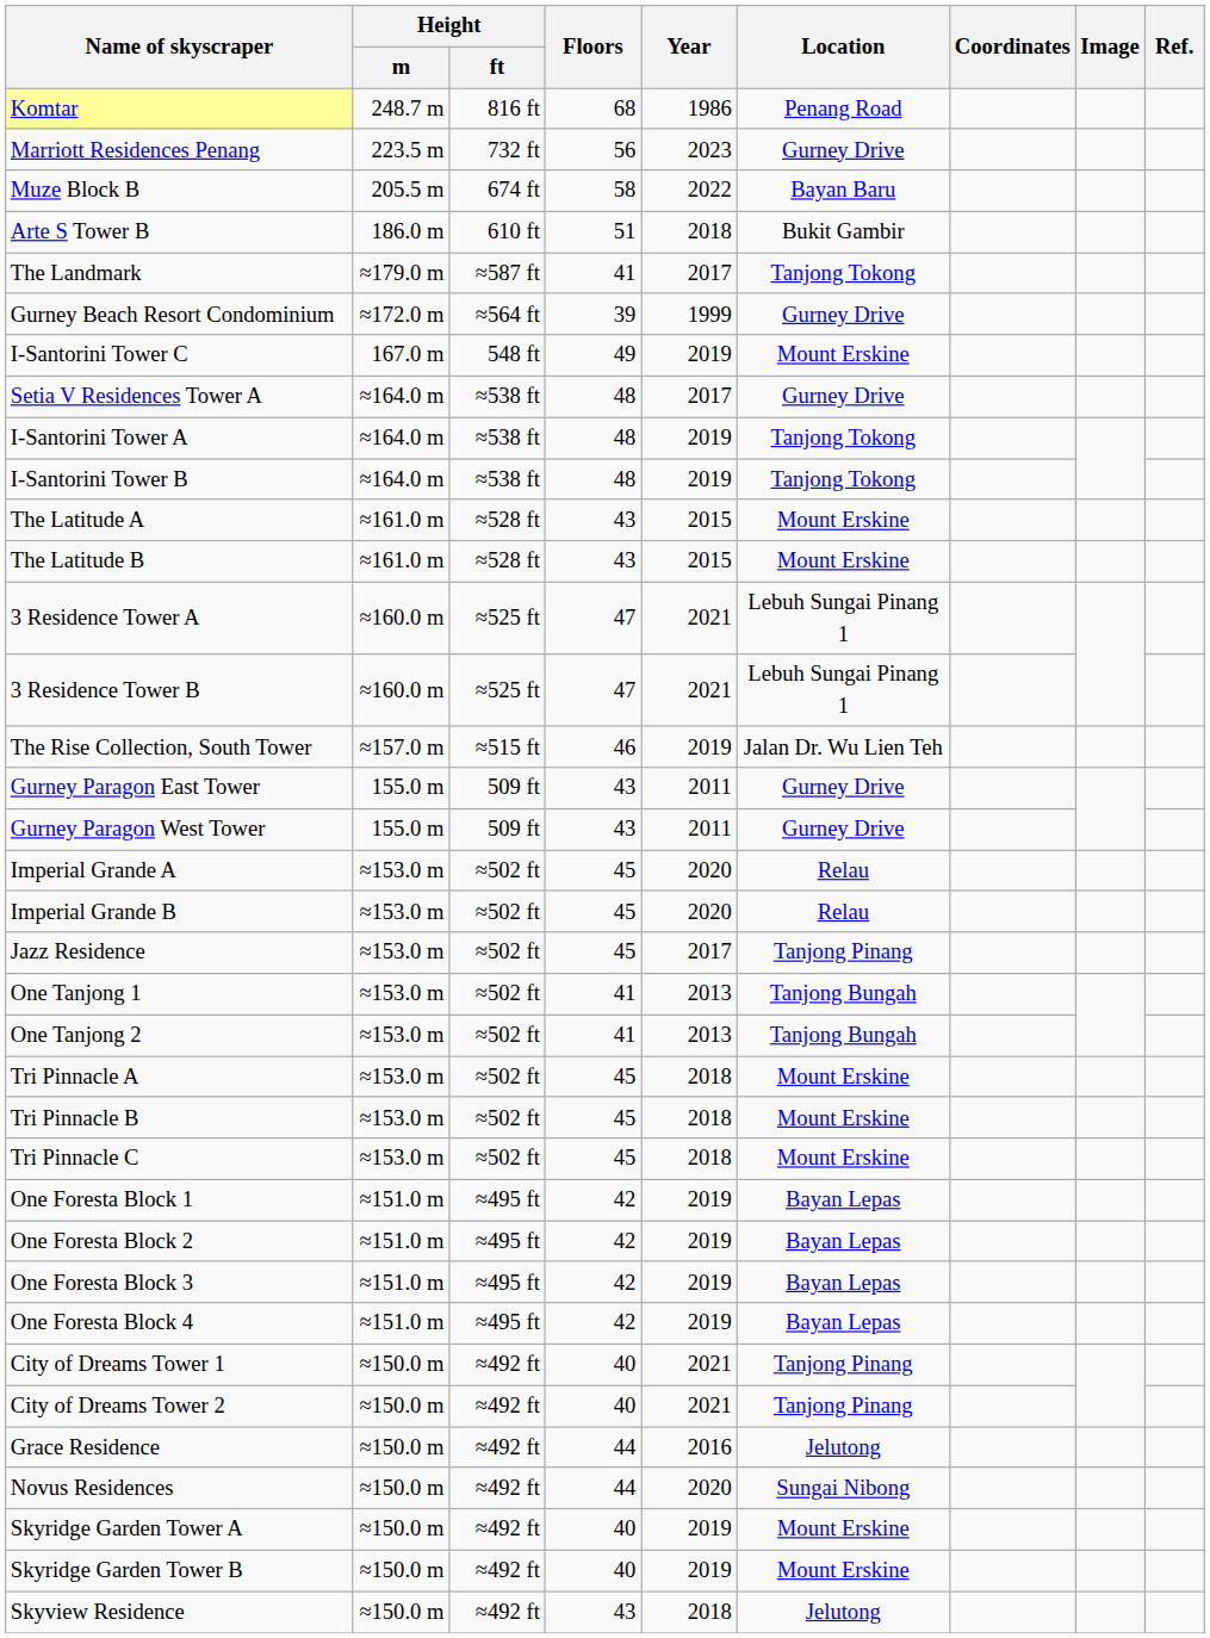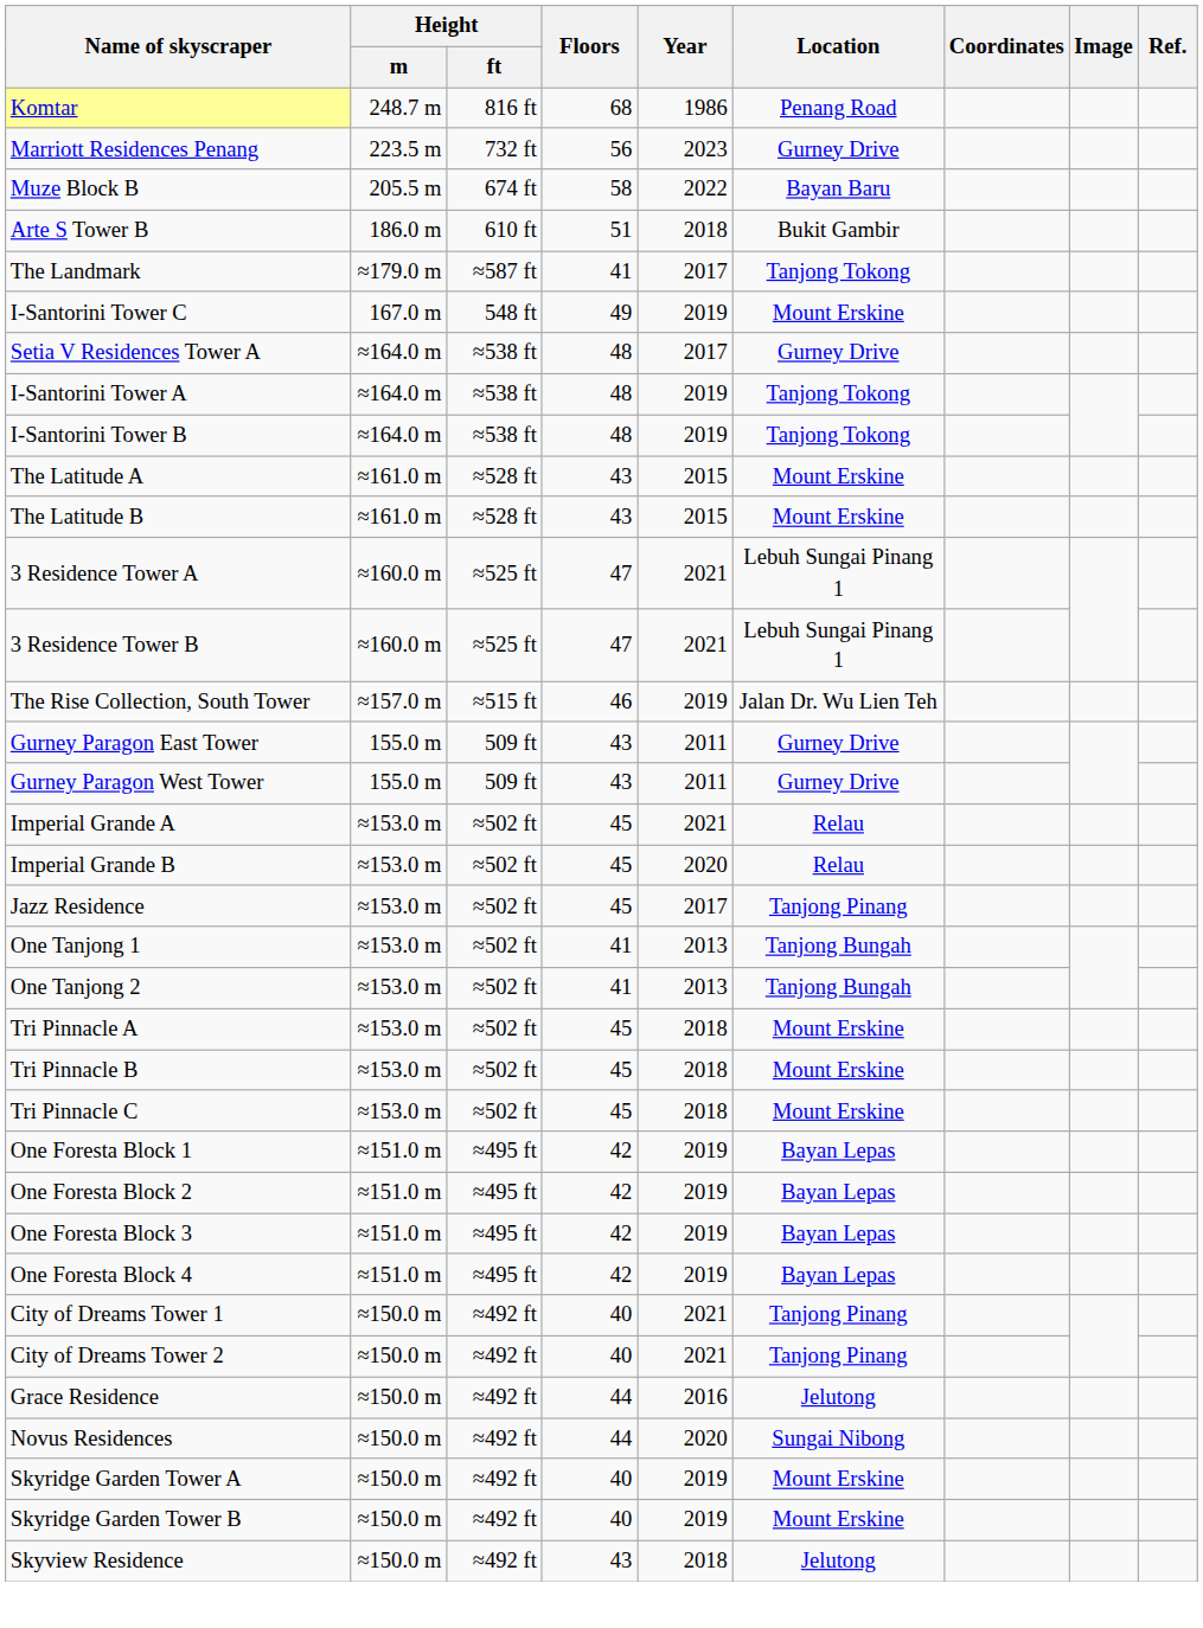 <table class="wikitable sortable" style="line-height:1.4em; font-size:100% ">
 <tr>
 <th rowspan="2" style="width:29%">Name of skyscraper</th>
 <th colspan="2">Height</th>
 <th rowspan="2" style="width:8%">Floors</th>
 <th rowspan="2" style="width:8%">Year</th>
 <th rowspan="2">Location</th>
 <th rowspan="2">Coordinates</th>
 <th rowspan="2">Image</th>
 <th rowspan="2" style="width:5%" class="unsortable">Ref.</th>
 </tr>
 <tr>
 <th style="width:8%">m</th>
 <th style="width:8%">ft</th>
 </tr>
 <tr>
 <td style="background-color:#ffff99"><a href='#'>Komtar</a></td>
 <td style="text-align:right;">248.7 m</td>
 <td style="text-align:right;">816 ft</td>
 <td style="text-align:right;">68</td>
 <td style="text-align:right;">1986</td>
 <td style="text-align:center;"><a href='#'>Penang Road</a></td>
 <td style="text-align:center;"></td>
 <td></td>
 <td></td>
 </tr>
 <tr>
 <td><a href='#'>Marriott Residences Penang</a></td>
 <td style="text-align:right;">223.5 m</td>
 <td style="text-align:right;">732 ft</td>
 <td style="text-align:right;">56</td>
 <td style="text-align:right;">2023</td>
 <td style="text-align:center;"><a href='#'>Gurney Drive</a></td>
 <td style="text-align:center;"></td>
 <td></td>
 <td></td>
 </tr>
 <tr>
 <td><a href='#'>Muze</a> Block B</td>
 <td style="text-align:right;">205.5 m</td>
 <td style="text-align:right;">674 ft</td>
 <td style="text-align:right;">58</td>
 <td style="text-align:right;">2022</td>
 <td style="text-align:center;"><a href='#'>Bayan Baru</a></td>
 <td style="text-align:center;"></td>
 <td></td>
 <td></td>
 </tr>
 <tr>
 <td><a href='#'>Arte S</a> Tower B</td>
 <td style="text-align:right;">186.0 m</td>
 <td style="text-align:right;">610 ft</td>
 <td style="text-align:right;">51</td>
 <td style="text-align:right;">2018</td>
 <td style="text-align:center;">Bukit Gambir</td>
 <td style="text-align:center;"></td>
 <td></td>
 <td></td>
 </tr>
 <tr>
 <td>The Landmark</td>
 <td style="text-align:right;">≈179.0 m</td>
 <td style="text-align:right;">≈587 ft</td>
 <td style="text-align:right;">41</td>
 <td style="text-align:right;">2017</td>
 <td style="text-align:center;"><a href='#'>Tanjong Tokong</a></td>
-<td style="text-align:center;"></td>
-<td></td>
-<td></td>
-</tr>
-<tr>
-<td>Gurney Beach Resort Condominium</td>
-<td style="text-align:right;">≈172.0 m</td>
-<td style="text-align:right;">≈564 ft</td>
-<td style="text-align:right;">39</td>
-<td style="text-align:right;">1999</td>
-<td style="text-align:center;"><a href='#'>Gurney Drive</a></td>
 <td style="text-align:center;"></td>
 <td></td>
 <td></td>
 </tr>
 <tr>
 <td>I-Santorini Tower C</td>
 <td style="text-align:right;">167.0 m</td>
 <td style="text-align:right;">548 ft</td>
 <td style="text-align:right;">49</td>
 <td style="text-align:right;">2019</td>
 <td style="text-align:center;"><a href='#'>Mount Erskine</a></td>
 <td style="text-align:center;"></td>
 <td></td>
 <td></td>
 </tr>
 <tr>
 <td><a href='#'>Setia V Residences</a> Tower A</td>
 <td style="text-align:right;">≈164.0 m</td>
 <td style="text-align:right;">≈538 ft</td>
 <td style="text-align:right;">48</td>
 <td style="text-align:right;">2017</td>
 <td style="text-align:center;"><a href='#'>Gurney Drive</a></td>
 <td style="text-align:center;"></td>
 <td></td>
 <td></td>
 </tr>
 <tr>
 <td>I-Santorini Tower A</td>
 <td style="text-align:right;">≈164.0 m</td>
 <td style="text-align:right;">≈538 ft</td>
 <td style="text-align:right;">48</td>
 <td style="text-align:right;">2019</td>
 <td style="text-align:center;"><a href='#'>Tanjong Tokong</a></td>
 <td style="text-align:center;"></td>
 <td rowspan="2"></td>
 <td></td>
 </tr>
 <tr>
 <td>I-Santorini Tower B</td>
 <td style="text-align:right;">≈164.0 m</td>
 <td style="text-align:right;">≈538 ft</td>
 <td style="text-align:right;">48</td>
 <td style="text-align:right;">2019</td>
 <td style="text-align:center;"><a href='#'>Tanjong Tokong</a></td>
 <td style="text-align:center;"></td>
 <td></td>
 </tr>
 <tr>
 <td>The Latitude A</td>
 <td style="text-align:right;">≈161.0 m</td>
 <td style="text-align:right;">≈528 ft</td>
 <td style="text-align:right;">43</td>
 <td style="text-align:right;">2015</td>
 <td style="text-align:center;"><a href='#'>Mount Erskine</a></td>
 <td style="text-align:center;"></td>
 <td></td>
 <td></td>
 </tr>
 <tr>
 <td>The Latitude B</td>
 <td style="text-align:right;">≈161.0 m</td>
 <td style="text-align:right;">≈528 ft</td>
 <td style="text-align:right;">43</td>
 <td style="text-align:right;">2015</td>
 <td style="text-align:center;"><a href='#'>Mount Erskine</a></td>
 <td style="text-align:center;"></td>
 <td></td>
 <td></td>
 </tr>
 <tr>
 <td>3 Residence Tower A</td>
 <td style="text-align:right;">≈160.0 m</td>
 <td style="text-align:right;">≈525 ft</td>
 <td style="text-align:right;">47</td>
 <td style="text-align:right;">2021</td>
 <td style="text-align:center;">Lebuh Sungai Pinang 1</td>
 <td style="text-align:center;"></td>
 <td rowspan="2"></td>
 <td></td>
 </tr>
 <tr>
 <td>3 Residence Tower B</td>
 <td style="text-align:right;">≈160.0 m</td>
 <td style="text-align:right;">≈525 ft</td>
 <td style="text-align:right;">47</td>
 <td style="text-align:right;">2021</td>
 <td style="text-align:center;">Lebuh Sungai Pinang 1</td>
 <td style="text-align:center;"></td>
 <td></td>
 </tr>
 <tr>
 <td>The Rise Collection, South Tower</td>
 <td style="text-align:right;">≈157.0 m</td>
 <td style="text-align:right;">≈515 ft</td>
 <td style="text-align:right;">46</td>
 <td style="text-align:right;">2019</td>
 <td style="text-align:center;">Jalan Dr. Wu Lien Teh</td>
 <td style="text-align:center;"></td>
 <td></td>
 <td></td>
 </tr>
 <tr>
 <td><a href='#'>Gurney Paragon</a> East Tower</td>
 <td style="text-align:right;">155.0 m</td>
 <td style="text-align:right;">509 ft</td>
 <td style="text-align:right;">43</td>
 <td style="text-align:right;">2011</td>
 <td style="text-align:center;"><a href='#'>Gurney Drive</a></td>
 <td style="text-align:center;"></td>
 <td rowspan="2"></td>
 <td></td>
 </tr>
 <tr>
 <td><a href='#'>Gurney Paragon</a> West Tower</td>
 <td style="text-align:right;">155.0 m</td>
 <td style="text-align:right;">509 ft</td>
 <td style="text-align:right;">43</td>
 <td style="text-align:right;">2011</td>
 <td style="text-align:center;"><a href='#'>Gurney Drive</a></td>
 <td style="text-align:center;"></td>
 <td></td>
 </tr>
 <tr>
 <td>Imperial Grande A</td>
 <td style="text-align:right;">≈153.0 m</td>
 <td style="text-align:right;">≈502 ft</td>
 <td style="text-align:right;">45</td>
-<td style="text-align:right;">2020</td>
+<td style="text-align:right;">2021</td>
 <td style="text-align:center;"><a href='#'>Relau</a></td>
 <td style="text-align:center;"></td>
 <td></td>
 <td></td>
 </tr>
 <tr>
 <td>Imperial Grande B</td>
 <td style="text-align:right;">≈153.0 m</td>
 <td style="text-align:right;">≈502 ft</td>
 <td style="text-align:right;">45</td>
 <td style="text-align:right;">2020</td>
 <td style="text-align:center;"><a href='#'>Relau</a></td>
 <td style="text-align:center;"></td>
 <td></td>
 <td></td>
 </tr>
 <tr>
 <td>Jazz Residence</td>
 <td style="text-align:right;">≈153.0 m</td>
 <td style="text-align:right;">≈502 ft</td>
 <td style="text-align:right;">45</td>
 <td style="text-align:right;">2017</td>
 <td style="text-align:center;"><a href='#'>Tanjong Pinang</a></td>
 <td style="text-align:center;"></td>
 <td></td>
 <td></td>
 </tr>
 <tr>
 <td>One Tanjong 1</td>
 <td style="text-align:right;">≈153.0 m</td>
 <td style="text-align:right;">≈502 ft</td>
 <td style="text-align:right;">41</td>
 <td style="text-align:right;">2013</td>
 <td style="text-align:center;"><a href='#'>Tanjong Bungah</a></td>
 <td style="text-align:center;"></td>
 <td rowspan="2"></td>
 <td></td>
 </tr>
 <tr>
 <td>One Tanjong 2</td>
 <td style="text-align:right;">≈153.0 m</td>
 <td style="text-align:right;">≈502 ft</td>
 <td style="text-align:right;">41</td>
 <td style="text-align:right;">2013</td>
 <td style="text-align:center;"><a href='#'>Tanjong Bungah</a></td>
 <td style="text-align:center;"></td>
 <td></td>
 </tr>
 <tr>
 <td>Tri Pinnacle A</td>
 <td style="text-align:right;">≈153.0 m</td>
 <td style="text-align:right;">≈502 ft</td>
 <td style="text-align:right;">45</td>
 <td style="text-align:right;">2018</td>
 <td style="text-align:center;"><a href='#'>Mount Erskine</a></td>
 <td style="text-align:center;"></td>
 <td></td>
 <td></td>
 </tr>
 <tr>
 <td>Tri Pinnacle B</td>
 <td style="text-align:right;">≈153.0 m</td>
 <td style="text-align:right;">≈502 ft</td>
 <td style="text-align:right;">45</td>
 <td style="text-align:right;">2018</td>
 <td style="text-align:center;"><a href='#'>Mount Erskine</a></td>
 <td style="text-align:center;"></td>
 <td></td>
 <td></td>
 </tr>
 <tr>
 <td>Tri Pinnacle C</td>
 <td style="text-align:right;">≈153.0 m</td>
 <td style="text-align:right;">≈502 ft</td>
 <td style="text-align:right;">45</td>
 <td style="text-align:right;">2018</td>
 <td style="text-align:center;"><a href='#'>Mount Erskine</a></td>
 <td style="text-align:center;"></td>
 <td></td>
 <td></td>
 </tr>
 <tr>
 <td>One Foresta Block 1</td>
 <td style="text-align:right;">≈151.0 m</td>
 <td style="text-align:right;">≈495 ft</td>
 <td style="text-align:right;">42</td>
 <td style="text-align:right;">2019</td>
 <td style="text-align:center;"><a href='#'>Bayan Lepas</a></td>
 <td style="text-align:center;"></td>
 <td></td>
 <td></td>
 </tr>
 <tr>
 <td>One Foresta Block 2</td>
 <td style="text-align:right;">≈151.0 m</td>
 <td style="text-align:right;">≈495 ft</td>
 <td style="text-align:right;">42</td>
 <td style="text-align:right;">2019</td>
 <td style="text-align:center;"><a href='#'>Bayan Lepas</a></td>
 <td style="text-align:center;"></td>
 <td></td>
 <td></td>
 </tr>
 <tr>
 <td>One Foresta Block 3</td>
 <td style="text-align:right;">≈151.0 m</td>
 <td style="text-align:right;">≈495 ft</td>
 <td style="text-align:right;">42</td>
 <td style="text-align:right;">2019</td>
 <td style="text-align:center;"><a href='#'>Bayan Lepas</a></td>
 <td style="text-align:center;"></td>
 <td></td>
 <td></td>
 </tr>
 <tr>
 <td>One Foresta Block 4</td>
 <td style="text-align:right;">≈151.0 m</td>
 <td style="text-align:right;">≈495 ft</td>
 <td style="text-align:right;">42</td>
 <td style="text-align:right;">2019</td>
 <td style="text-align:center;"><a href='#'>Bayan Lepas</a></td>
 <td style="text-align:center;"></td>
 <td></td>
 <td></td>
 </tr>
 <tr>
 <td>City of Dreams Tower 1</td>
 <td style="text-align:right;">≈150.0 m</td>
 <td style="text-align:right;">≈492 ft</td>
 <td style="text-align:right;">40</td>
 <td style="text-align:right;">2021</td>
 <td style="text-align:center;"><a href='#'>Tanjong Pinang</a></td>
 <td style="text-align:center;"></td>
 <td rowspan="2"></td>
 <td></td>
 </tr>
 <tr>
 <td>City of Dreams Tower 2</td>
 <td style="text-align:right;">≈150.0 m</td>
 <td style="text-align:right;">≈492 ft</td>
 <td style="text-align:right;">40</td>
 <td style="text-align:right;">2021</td>
 <td style="text-align:center;"><a href='#'>Tanjong Pinang</a></td>
 <td style="text-align:center;"></td>
 <td></td>
 </tr>
 <tr>
 <td>Grace Residence</td>
 <td style="text-align:right;">≈150.0 m</td>
 <td style="text-align:right;">≈492 ft</td>
 <td style="text-align:right;">44</td>
 <td style="text-align:right;">2016</td>
 <td style="text-align:center;"><a href='#'>Jelutong</a></td>
 <td style="text-align:center;"></td>
 <td></td>
 <td></td>
 </tr>
 <tr>
 <td>Novus Residences</td>
 <td style="text-align:right;">≈150.0 m</td>
 <td style="text-align:right;">≈492 ft</td>
 <td style="text-align:right;">44</td>
 <td style="text-align:right;">2020</td>
 <td style="text-align:center;"><a href='#'>Sungai Nibong</a></td>
 <td style="text-align:center;"></td>
 <td></td>
 <td></td>
 </tr>
 <tr>
 <td>Skyridge Garden Tower A</td>
 <td style="text-align:right;">≈150.0 m</td>
 <td style="text-align:right;">≈492 ft</td>
 <td style="text-align:right;">40</td>
 <td style="text-align:right;">2019</td>
 <td style="text-align:center;"><a href='#'>Mount Erskine</a></td>
 <td style="text-align:center;"></td>
 <td></td>
 <td></td>
 </tr>
 <tr>
 <td>Skyridge Garden Tower B</td>
 <td style="text-align:right;">≈150.0 m</td>
 <td style="text-align:right;">≈492 ft</td>
 <td style="text-align:right;">40</td>
 <td style="text-align:right;">2019</td>
 <td style="text-align:center;"><a href='#'>Mount Erskine</a></td>
 <td style="text-align:center;"></td>
 <td></td>
 <td></td>
 </tr>
 <tr>
 <td>Skyview Residence</td>
 <td style="text-align:right;">≈150.0 m</td>
 <td style="text-align:right;">≈492 ft</td>
 <td style="text-align:right;">43</td>
 <td style="text-align:right;">2018</td>
 <td style="text-align:center;"><a href='#'>Jelutong</a></td>
 <td style="text-align:center;"></td>
 <td></td>
 <td></td>
 </tr>
 </table>
